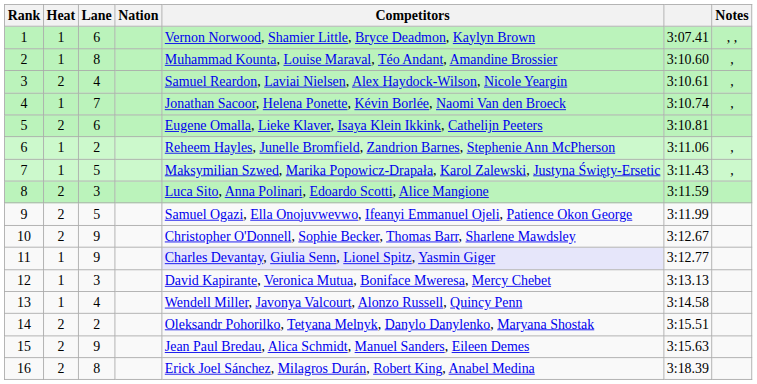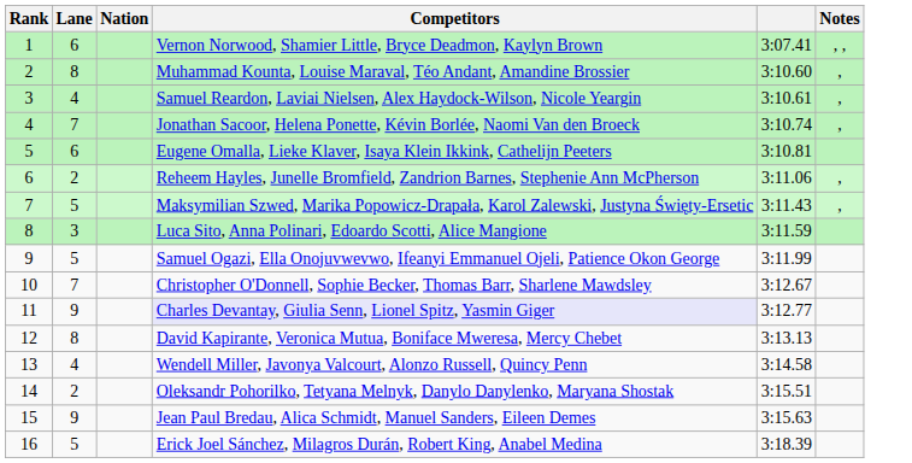 <table class="wikitable sortable" style="text-align:center">
 <tr>
 <th scope="col">Rank</th>
-<th scope="col">Heat</th>
 <th scope="col">Lane</th>
 <th scope="col">Nation</th>
 <th scope="col">Competitors</th>
 <th scope="col"></th>
 <th scope="col">Notes</th>
 </tr>
 <tr bgcolor=bbf3bb>
-<td>1</td>
 <td>1</td>
 <td>6</td>
 <td style="text-align:left"></td>
 <td style="text-align:left"><a href='#'>Vernon Norwood</a>, <a href='#'>Shamier Little</a>, <a href='#'>Bryce Deadmon</a>, <a href='#'>Kaylyn Brown</a></td>
 <td>3:07.41</td>
 <td>, , </td>
 </tr>
 <tr bgcolor=bbf3bb>
 <td>2</td>
-<td>1</td>
 <td>8</td>
 <td style="text-align:left"></td>
 <td style="text-align:left"><a href='#'>Muhammad Kounta</a>, <a href='#'>Louise Maraval</a>, <a href='#'>Téo Andant</a>, <a href='#'>Amandine Brossier</a></td>
 <td>3:10.60</td>
 <td>, </td>
 </tr>
 <tr bgcolor=bbf3bb>
 <td>3</td>
-<td>2</td>
 <td>4</td>
 <td style="text-align:left"></td>
 <td style="text-align:left"><a href='#'>Samuel Reardon</a>, <a href='#'>Laviai Nielsen</a>, <a href='#'>Alex Haydock-Wilson</a>, <a href='#'>Nicole Yeargin</a></td>
 <td>3:10.61</td>
 <td>, </td>
 </tr>
 <tr bgcolor=bbf3bb>
 <td>4</td>
-<td>1</td>
 <td>7</td>
 <td style="text-align:left"></td>
 <td style="text-align:left"><a href='#'>Jonathan Sacoor</a>, <a href='#'>Helena Ponette</a>, <a href='#'>Kévin Borlée</a>, <a href='#'>Naomi Van den Broeck</a></td>
 <td>3:10.74</td>
 <td>, </td>
 </tr>
 <tr bgcolor=bbf3bb>
 <td>5</td>
-<td>2</td>
 <td>6</td>
 <td style="text-align:left"></td>
 <td style="text-align:left"><a href='#'>Eugene Omalla</a>, <a href='#'>Lieke Klaver</a>, <a href='#'>Isaya Klein Ikkink</a>, <a href='#'>Cathelijn Peeters</a></td>
 <td>3:10.81</td>
 <td></td>
 </tr>
 <tr bgcolor=ccf9cc>
 <td>6</td>
-<td>1</td>
 <td>2</td>
 <td style="text-align:left"></td>
 <td style="text-align:left"><a href='#'>Reheem Hayles</a>, <a href='#'>Junelle Bromfield</a>, <a href='#'>Zandrion Barnes</a>, <a href='#'>Stephenie Ann McPherson</a></td>
 <td>3:11.06</td>
 <td>, </td>
 </tr>
 <tr bgcolor=ccf9cc>
 <td>7</td>
-<td>1</td>
 <td>5</td>
 <td style="text-align:left"></td>
 <td style="text-align:left"><a href='#'>Maksymilian Szwed</a>, <a href='#'>Marika Popowicz-Drapała</a>, <a href='#'>Karol Zalewski</a>, <a href='#'>Justyna Święty-Ersetic</a></td>
 <td>3:11.43</td>
 <td>, </td>
 </tr>
 <tr bgcolor=bbf3bb>
 <td>8</td>
-<td>2</td>
 <td>3</td>
 <td style="text-align:left"></td>
 <td style="text-align:left"><a href='#'>Luca Sito</a>, <a href='#'>Anna Polinari</a>, <a href='#'>Edoardo Scotti</a>, <a href='#'>Alice Mangione</a></td>
 <td>3:11.59</td>
 <td></td>
 </tr>
 <tr>
 <td>9</td>
-<td>2</td>
 <td>5</td>
 <td style="text-align:left"></td>
 <td style="text-align:left"><a href='#'>Samuel Ogazi</a>, <a href='#'>Ella Onojuvwevwo</a>, <a href='#'>Ifeanyi Emmanuel Ojeli</a>, <a href='#'>Patience Okon George</a></td>
 <td>3:11.99</td>
 <td></td>
 </tr>
 <tr>
 <td>10</td>
-<td>2</td>
-<td>9</td>
+<td>7</td>
 <td style="text-align:left"></td>
 <td style="text-align:left"><a href='#'>Christopher O'Donnell</a>, <a href='#'>Sophie Becker</a>, <a href='#'>Thomas Barr</a>, <a href='#'>Sharlene Mawdsley</a></td>
 <td>3:12.67</td>
 <td></td>
 </tr>
 <tr>
 <td>11</td>
-<td>1</td>
 <td>9</td>
 <td style="text-align:left"></td>
 <td style="background: lavender; text-align:left"><a href='#'>Charles Devantay</a>, <a href='#'>Giulia Senn</a>, <a href='#'>Lionel Spitz</a>, <a href='#'>Yasmin Giger</a></td>
 <td>3:12.77</td>
 <td></td>
 </tr>
 <tr>
 <td>12</td>
-<td>1</td>
-<td>3</td>
+<td>8</td>
 <td style="text-align:left"></td>
 <td style="text-align:left"><a href='#'>David Kapirante</a>, <a href='#'>Veronica Mutua</a>, <a href='#'>Boniface Mweresa</a>, <a href='#'>Mercy Chebet</a></td>
 <td>3:13.13</td>
 <td></td>
 </tr>
 <tr>
 <td>13</td>
-<td>1</td>
 <td>4</td>
 <td style="text-align:left"></td>
 <td style="text-align:left"><a href='#'>Wendell Miller</a>, <a href='#'>Javonya Valcourt</a>, <a href='#'>Alonzo Russell</a>, <a href='#'>Quincy Penn</a></td>
 <td>3:14.58</td>
 <td></td>
 </tr>
 <tr>
 <td>14</td>
 <td>2</td>
-<td>2</td>
 <td style="text-align:left"></td>
 <td style="text-align:left"><a href='#'>Oleksandr Pohorilko</a>, <a href='#'>Tetyana Melnyk</a>, <a href='#'>Danylo Danylenko</a>, <a href='#'>Maryana Shostak</a></td>
 <td>3:15.51</td>
 <td></td>
 </tr>
 <tr>
 <td>15</td>
-<td>2</td>
 <td>9</td>
 <td style="text-align:left"></td>
 <td style="text-align:left"><a href='#'>Jean Paul Bredau</a>, <a href='#'>Alica Schmidt</a>, <a href='#'>Manuel Sanders</a>, <a href='#'>Eileen Demes</a></td>
 <td>3:15.63</td>
 <td></td>
 </tr>
 <tr>
 <td>16</td>
-<td>2</td>
-<td>8</td>
+<td>5</td>
 <td style="text-align:left"></td>
 <td style="text-align:left"><a href='#'>Erick Joel Sánchez</a>, <a href='#'>Milagros Durán</a>, <a href='#'>Robert King</a>, <a href='#'>Anabel Medina</a></td>
 <td>3:18.39</td>
 <td></td>
 </tr>
 </table>
